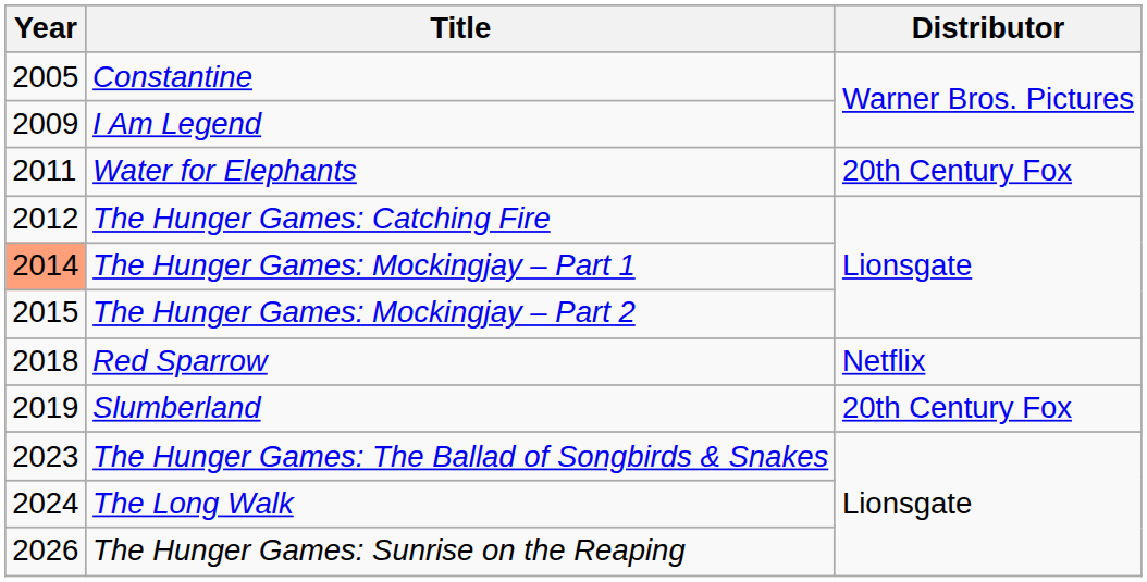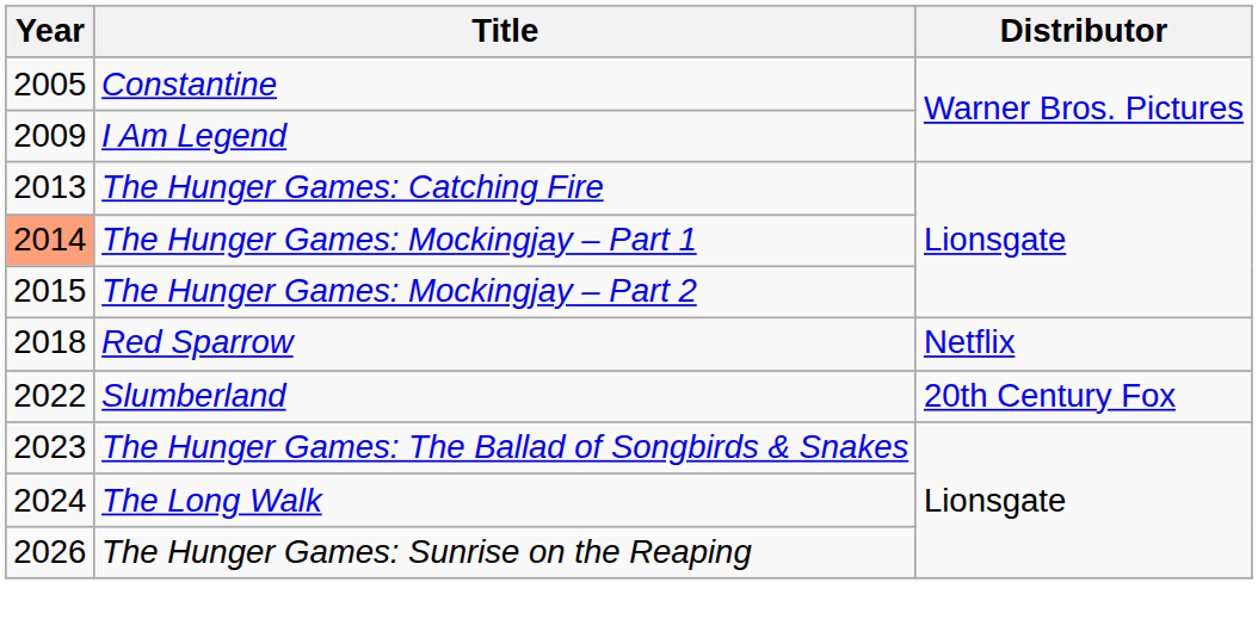 <table class="wikitable">
 <tr>
 <th>Year</th>
 <th>Title</th>
 <th>Distributor</th>
 </tr>
 <tr>
 <td>2005</td>
 <td><em><a href='#'>Constantine</a></em></td>
 <td rowspan=2><a href='#'>Warner Bros. Pictures</a></td>
 </tr>
 <tr>
 <td>2009</td>
 <td><em><a href='#'>I Am Legend</a></em></td>
 </tr>
 <tr>
-<td>2011</td>
-<td><em><a href='#'>Water for Elephants</a></em></td>
-<td><a href='#'>20th Century Fox</a></td>
-</tr>
-<tr>
-<td>2012</td>
+<td>2013</td>
 <td><em><a href='#'>The Hunger Games: Catching Fire</a></em></td>
 <td rowspan=3><a href='#'>Lionsgate</a></td>
 </tr>
 <tr>
 <td style="background: lightsalmon;">2014</td>
 <td><em><a href='#'>The Hunger Games: Mockingjay – Part 1</a></em></td>
 </tr>
 <tr>
 <td>2015</td>
 <td><em><a href='#'>The Hunger Games: Mockingjay – Part 2</a></em></td>
 </tr>
 <tr>
 <td>2018</td>
 <td><em><a href='#'>Red Sparrow</a></em></td>
 <td><a href='#'>Netflix</a></td>
 </tr>
 <tr>
-<td>2019</td>
+<td>2022</td>
 <td><em><a href='#'>Slumberland</a></em></td>
 <td><a href='#'>20th Century Fox</a></td>
 </tr>
 <tr>
 <td>2023</td>
 <td><em><a href='#'>The Hunger Games: The Ballad of Songbirds & Snakes</a></em></td>
 <td rowspan="3">Lionsgate</td>
 </tr>
 <tr>
 <td>2024</td>
 <td><em><a href='#'>The Long Walk</a></em></td>
 </tr>
 <tr>
 <td>2026</td>
 <td><em>The Hunger Games: Sunrise on the Reaping</em></td>
 </tr>
 </table>
